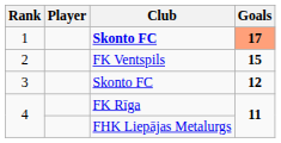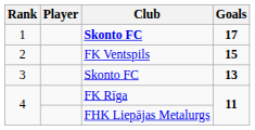 <table class="wikitable" style="text-align:center">
 <tr>
 <th>Rank</th>
 <th>Player</th>
 <th>Club</th>
 <th>Goals</th>
 </tr>
 <tr>
 <td>1</td>
 <td align="left"><strong></strong></td>
 <td align="left"><strong><a href='#'>Skonto FC</a></strong></td>
-<td style="background: lightsalmon;"><strong>17</strong></td>
+<td><strong>17</strong></td>
 </tr>
 <tr>
 <td>2</td>
 <td align="left"></td>
 <td align="left"><a href='#'>FK Ventspils</a></td>
 <td><strong>15</strong></td>
 </tr>
 <tr>
 <td>3</td>
 <td align="left"></td>
 <td align="left"><a href='#'>Skonto FC</a></td>
-<td><strong>12</strong></td>
+<td><strong>13</strong></td>
 </tr>
 <tr>
 <td rowspan=2>4</td>
 <td align="left"></td>
 <td align="left"><a href='#'>FK Rīga</a></td>
 <td rowspan=2><strong>11</strong></td>
 </tr>
 <tr>
 <td align="left"></td>
 <td align="left"><a href='#'>FHK Liepājas Metalurgs</a></td>
 </tr>
 </table>
